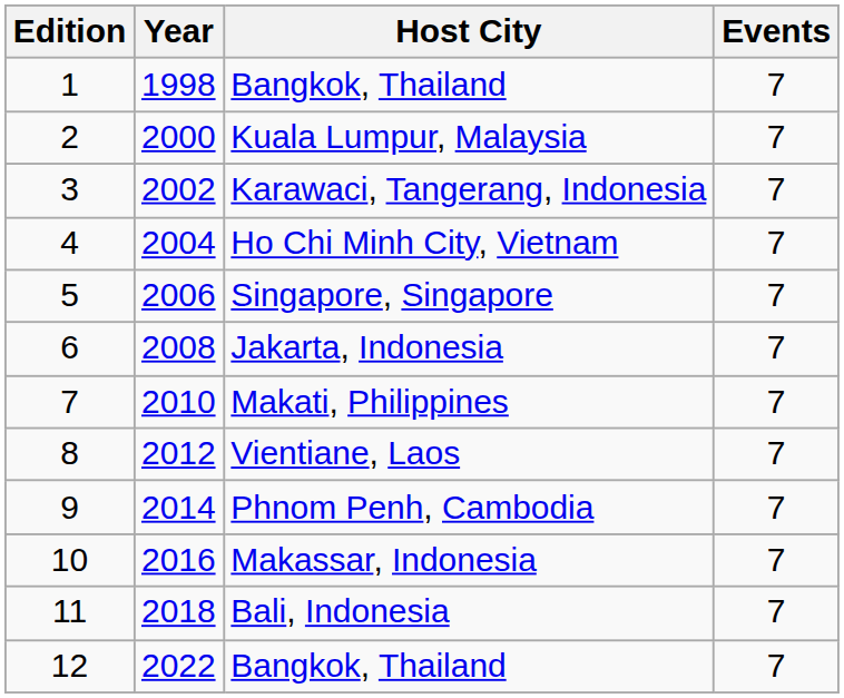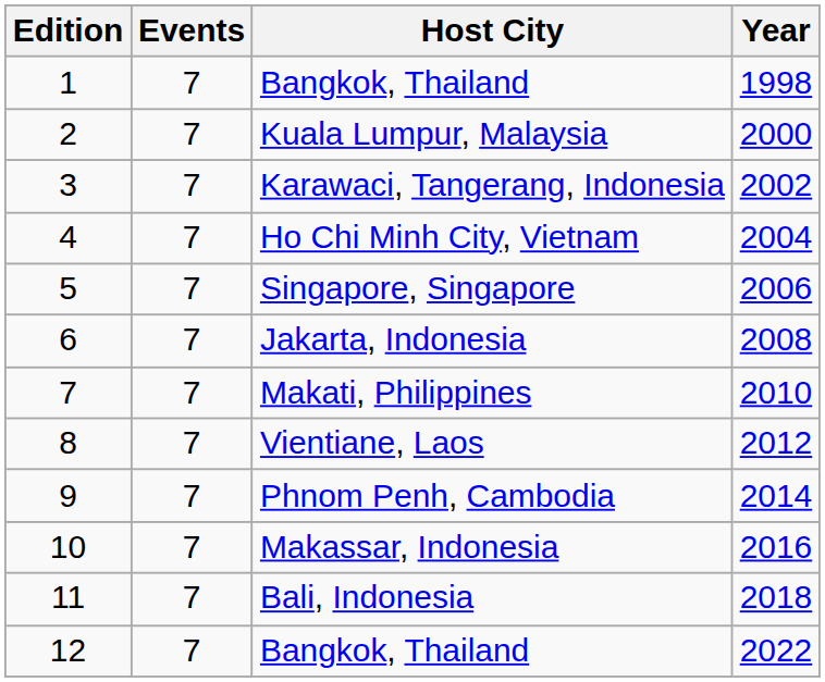 <table class="wikitable" style="font-size:100%">
 <tr>
 <th width=30>Edition</th>
+<th width=30>Events</th>
+<th>Host City</th>
 <th width=30>Year</th>
-<th>Host City</th>
-<th width=30>Events</th>
 </tr>
 <tr>
 <td align="center">1</td>
+<td align="center">7</td>
+<td> <a href='#'>Bangkok</a>, <a href='#'>Thailand</a></td>
 <td><a href='#'>1998</a></td>
-<td> <a href='#'>Bangkok</a>, <a href='#'>Thailand</a></td>
-<td align="center">7</td>
 </tr>
 <tr>
 <td align="center">2</td>
+<td align="center">7</td>
+<td> <a href='#'>Kuala Lumpur</a>, <a href='#'>Malaysia</a></td>
 <td><a href='#'>2000</a></td>
-<td> <a href='#'>Kuala Lumpur</a>, <a href='#'>Malaysia</a></td>
-<td align="center">7</td>
 </tr>
 <tr>
 <td align="center">3</td>
+<td align="center">7</td>
+<td> <a href='#'>Karawaci</a>, <a href='#'>Tangerang</a>, <a href='#'>Indonesia</a></td>
 <td><a href='#'>2002</a></td>
-<td> <a href='#'>Karawaci</a>, <a href='#'>Tangerang</a>, <a href='#'>Indonesia</a></td>
-<td align="center">7</td>
 </tr>
 <tr>
 <td align="center">4</td>
+<td align="center">7</td>
+<td> <a href='#'>Ho Chi Minh City</a>, <a href='#'>Vietnam</a></td>
 <td><a href='#'>2004</a></td>
-<td> <a href='#'>Ho Chi Minh City</a>, <a href='#'>Vietnam</a></td>
-<td align="center">7</td>
 </tr>
 <tr>
 <td align="center">5</td>
+<td align="center">7</td>
+<td> <a href='#'>Singapore</a>, <a href='#'>Singapore</a></td>
 <td><a href='#'>2006</a></td>
-<td> <a href='#'>Singapore</a>, <a href='#'>Singapore</a></td>
-<td align="center">7</td>
 </tr>
 <tr>
 <td align="center">6</td>
+<td align="center">7</td>
+<td> <a href='#'>Jakarta</a>, <a href='#'>Indonesia</a></td>
 <td><a href='#'>2008</a></td>
-<td> <a href='#'>Jakarta</a>, <a href='#'>Indonesia</a></td>
-<td align="center">7</td>
 </tr>
 <tr>
 <td align="center">7</td>
+<td align="center">7</td>
+<td> <a href='#'>Makati</a>, <a href='#'>Philippines</a></td>
 <td><a href='#'>2010</a></td>
-<td> <a href='#'>Makati</a>, <a href='#'>Philippines</a></td>
-<td align="center">7</td>
 </tr>
 <tr>
 <td align="center">8</td>
+<td align="center">7</td>
+<td> <a href='#'>Vientiane</a>, <a href='#'>Laos</a></td>
 <td><a href='#'>2012</a></td>
-<td> <a href='#'>Vientiane</a>, <a href='#'>Laos</a></td>
-<td align="center">7</td>
 </tr>
 <tr>
 <td align="center">9</td>
+<td align="center">7</td>
+<td> <a href='#'>Phnom Penh</a>, <a href='#'>Cambodia</a></td>
 <td><a href='#'>2014</a></td>
-<td> <a href='#'>Phnom Penh</a>, <a href='#'>Cambodia</a></td>
-<td align="center">7</td>
 </tr>
 <tr>
 <td align="center">10</td>
+<td align="center">7</td>
+<td> <a href='#'>Makassar</a>, <a href='#'>Indonesia</a></td>
 <td><a href='#'>2016</a></td>
-<td> <a href='#'>Makassar</a>, <a href='#'>Indonesia</a></td>
-<td align="center">7</td>
 </tr>
 <tr>
 <td align="center">11</td>
+<td align="center">7</td>
+<td> <a href='#'>Bali</a>, <a href='#'>Indonesia</a></td>
 <td><a href='#'>2018</a></td>
-<td> <a href='#'>Bali</a>, <a href='#'>Indonesia</a></td>
-<td align="center">7</td>
 </tr>
 <tr>
 <td align="center">12</td>
+<td align="center">7</td>
+<td> <a href='#'>Bangkok</a>, <a href='#'>Thailand</a></td>
 <td><a href='#'>2022</a></td>
-<td> <a href='#'>Bangkok</a>, <a href='#'>Thailand</a></td>
-<td align="center">7</td>
 </tr>
 </table>
